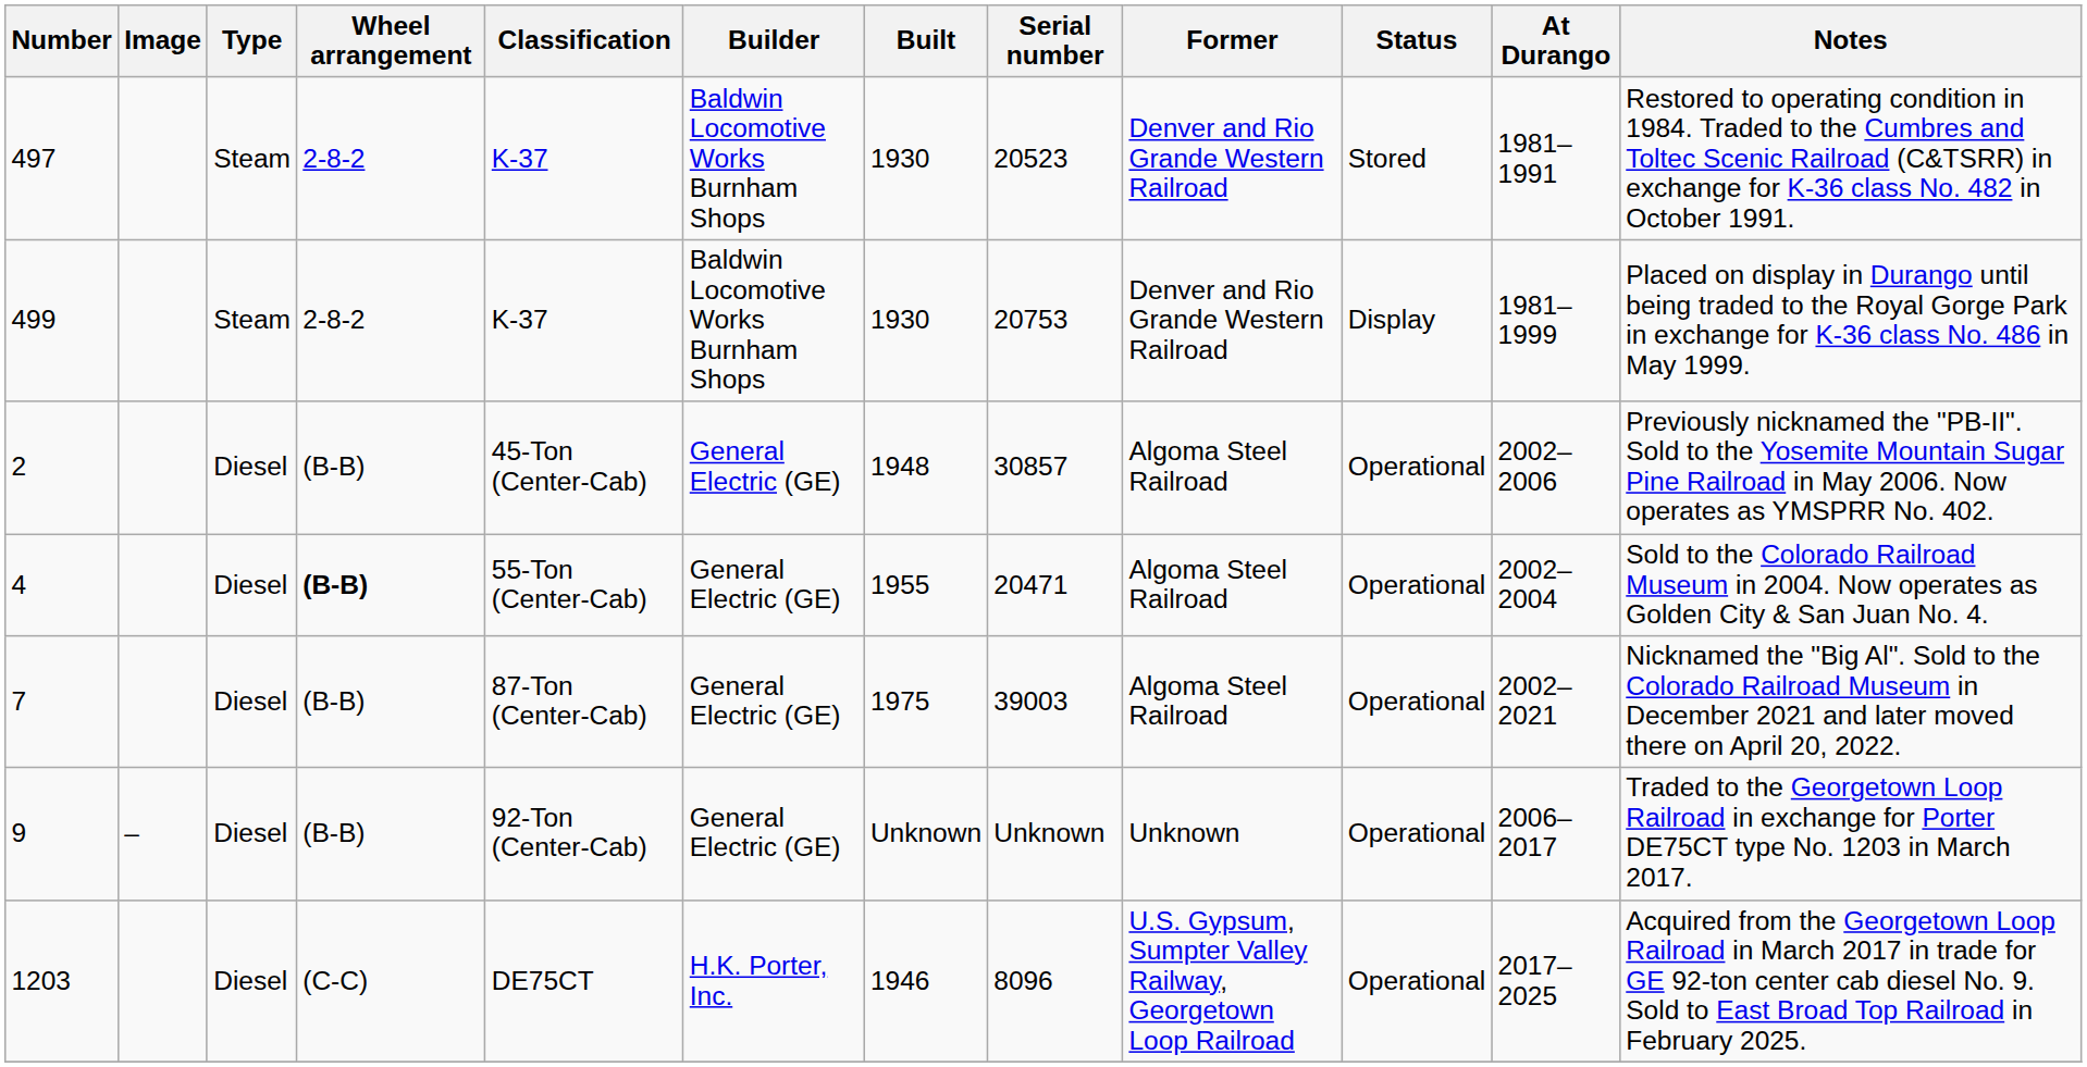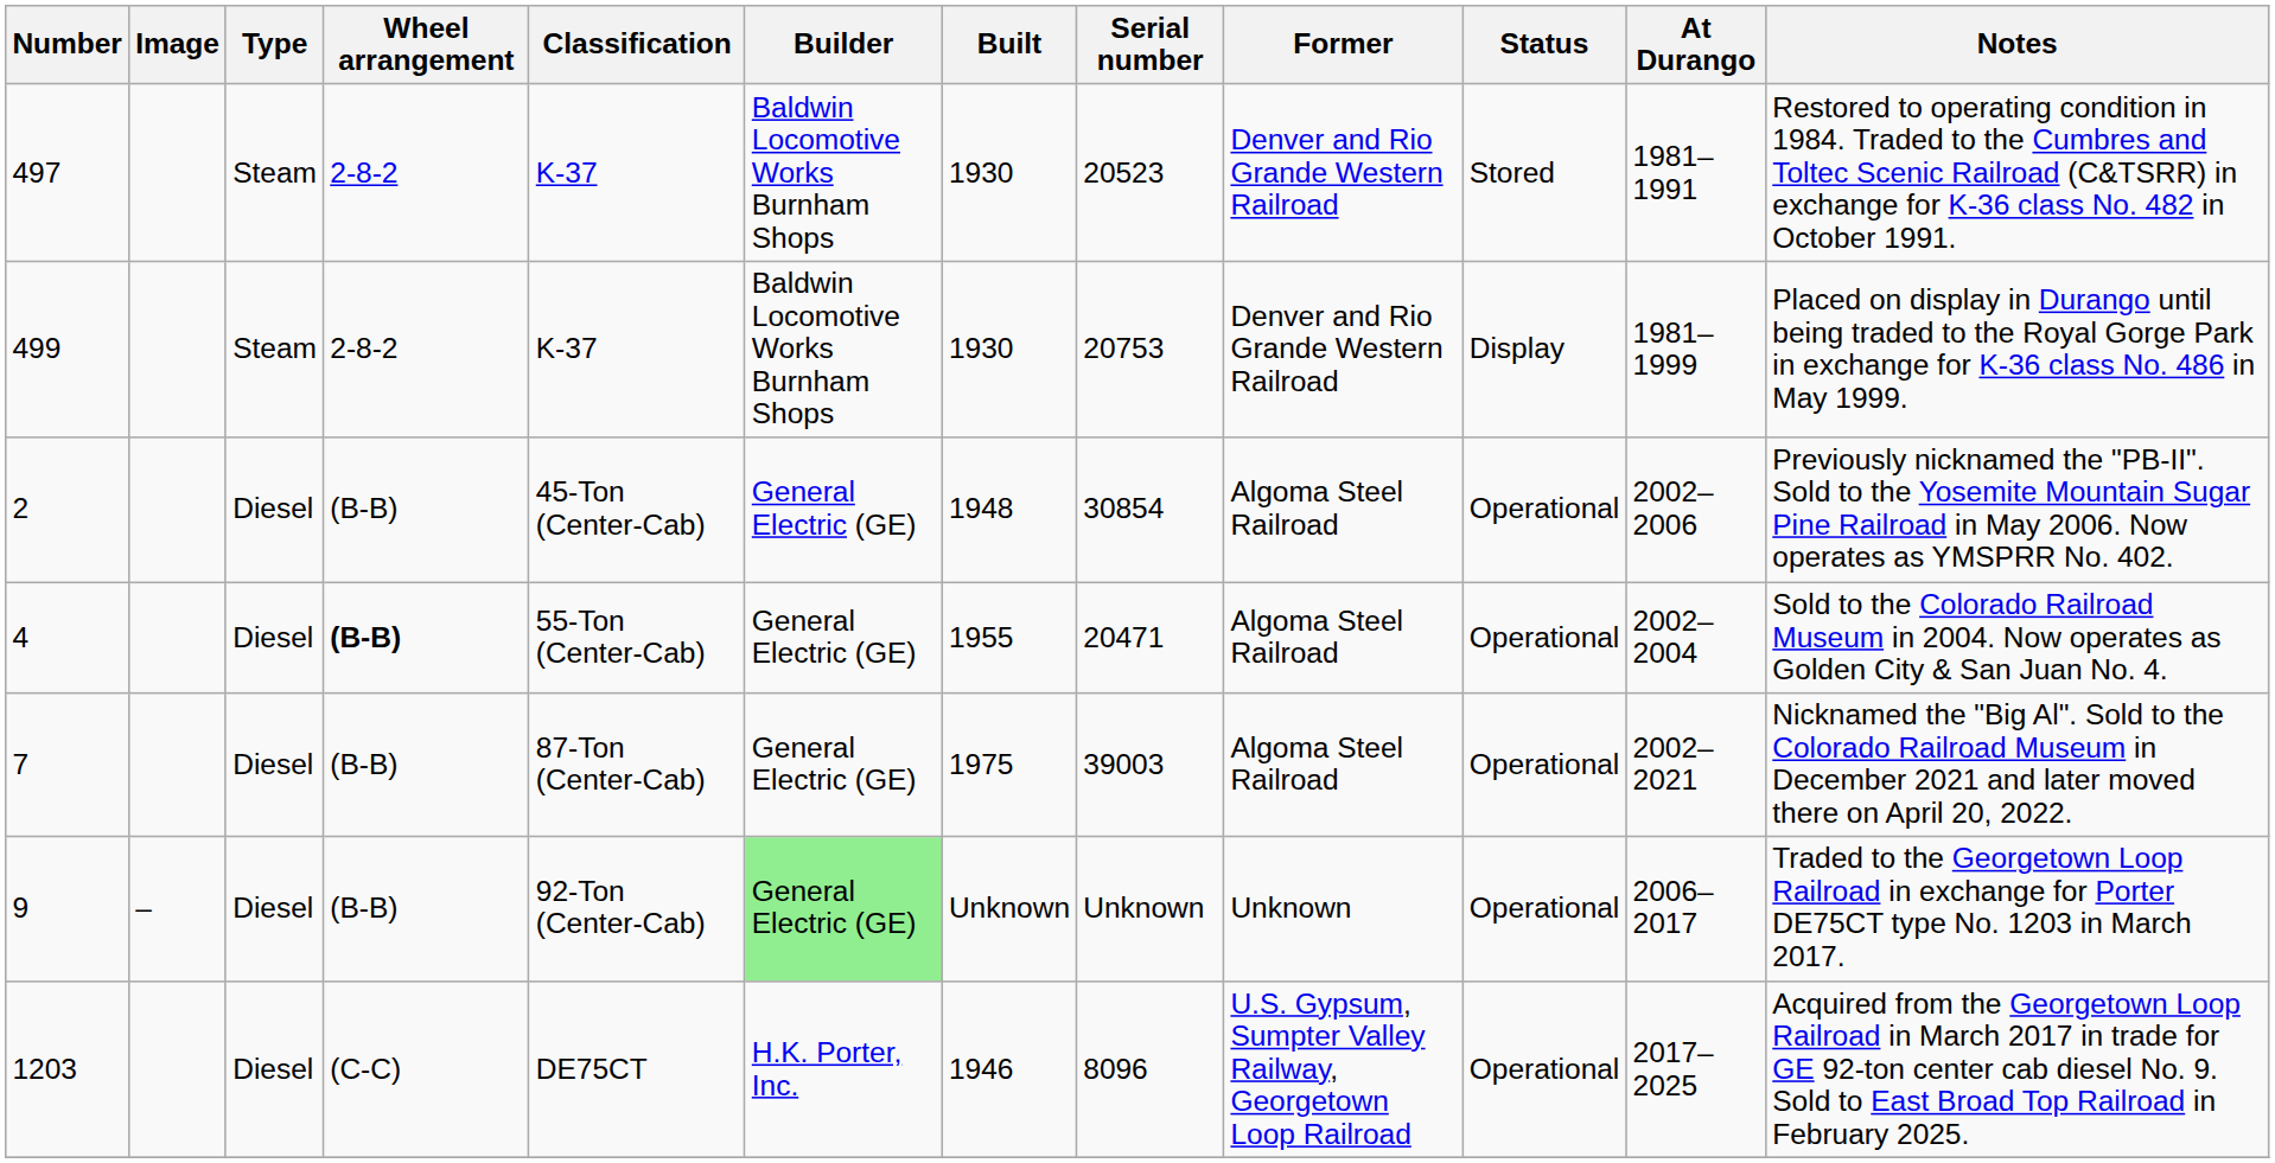 <table class="wikitable">
 <tr>
 <th>Number</th>
 <th>Image</th>
 <th>Type</th>
 <th>Wheel arrangement</th>
 <th>Classification</th>
 <th>Builder</th>
 <th>Built</th>
 <th>Serial number</th>
 <th>Former</th>
 <th>Status</th>
 <th>At Durango</th>
 <th>Notes</th>
 </tr>
 <tr>
 <td>497</td>
 <td></td>
 <td>Steam</td>
 <td><a href='#'>2-8-2</a></td>
 <td><a href='#'>K-37</a></td>
 <td><a href='#'>Baldwin Locomotive Works</a><br>Burnham Shops</td>
 <td>1930</td>
 <td>20523</td>
 <td><a href='#'>Denver and Rio Grande Western Railroad</a></td>
 <td>Stored</td>
 <td>1981–1991</td>
 <td>Restored to operating condition in 1984. Traded to the <a href='#'>Cumbres and Toltec Scenic Railroad</a> (C&TSRR) in exchange for <a href='#'>K-36 class No. 482</a> in October 1991.</td>
 </tr>
 <tr>
 <td>499</td>
 <td></td>
 <td>Steam</td>
 <td>2-8-2</td>
 <td>K-37</td>
 <td>Baldwin Locomotive Works<br>Burnham Shops</td>
 <td>1930</td>
 <td>20753</td>
 <td>Denver and Rio Grande Western Railroad</td>
 <td>Display</td>
 <td>1981–1999</td>
 <td>Placed on display in <a href='#'>Durango</a> until being traded to the Royal Gorge Park in exchange for <a href='#'>K-36 class No. 486</a> in May 1999.</td>
 </tr>
 <tr>
 <td>2</td>
 <td></td>
 <td>Diesel</td>
 <td>(B-B)</td>
 <td>45-Ton (Center-Cab)</td>
 <td><a href='#'>General Electric</a> (GE)</td>
 <td>1948</td>
-<td>30857</td>
+<td>30854</td>
 <td>Algoma Steel Railroad</td>
 <td>Operational</td>
 <td>2002–2006</td>
 <td>Previously nicknamed the "PB-II". Sold to the <a href='#'>Yosemite Mountain Sugar Pine Railroad</a> in May 2006. Now operates as YMSPRR No. 402.</td>
 </tr>
 <tr>
 <td>4</td>
 <td></td>
 <td>Diesel</td>
 <td><strong>(B-B)</strong></td>
 <td>55-Ton (Center-Cab)</td>
 <td>General Electric (GE)</td>
 <td>1955</td>
 <td>20471</td>
 <td>Algoma Steel Railroad</td>
 <td>Operational</td>
 <td>2002–2004</td>
 <td>Sold to the <a href='#'>Colorado Railroad Museum</a> in 2004. Now operates as Golden City & San Juan No. 4.</td>
 </tr>
 <tr>
 <td>7</td>
 <td></td>
 <td>Diesel</td>
 <td>(B-B)</td>
 <td>87-Ton (Center-Cab)</td>
 <td>General Electric (GE)</td>
 <td>1975</td>
 <td>39003</td>
 <td>Algoma Steel Railroad</td>
 <td>Operational</td>
 <td>2002–2021</td>
 <td>Nicknamed the "Big Al". Sold to the <a href='#'>Colorado Railroad Museum</a> in December 2021 and later moved there on April 20, 2022.</td>
 </tr>
 <tr>
 <td>9</td>
 <td>–</td>
 <td>Diesel</td>
 <td>(B-B)</td>
 <td>92-Ton (Center-Cab)</td>
-<td>General Electric (GE)</td>
+<td style="background: lightgreen;">General Electric (GE)</td>
 <td>Unknown</td>
 <td>Unknown</td>
 <td>Unknown</td>
 <td>Operational</td>
 <td>2006–2017</td>
 <td>Traded to the <a href='#'>Georgetown Loop Railroad</a> in exchange for <a href='#'>Porter</a> DE75CT type No. 1203 in March 2017.</td>
 </tr>
 <tr>
 <td>1203</td>
 <td></td>
 <td>Diesel</td>
 <td>(C-C)</td>
 <td>DE75CT</td>
 <td><a href='#'>H.K. Porter, Inc.</a></td>
 <td>1946</td>
 <td>8096</td>
 <td><a href='#'>U.S. Gypsum</a>,<br><a href='#'>Sumpter Valley Railway</a>,<br><a href='#'>Georgetown Loop Railroad</a></td>
 <td>Operational</td>
 <td>2017–2025</td>
 <td>Acquired from the <a href='#'>Georgetown Loop Railroad</a> in March 2017 in trade for <a href='#'>GE</a> 92-ton center cab diesel No. 9. Sold to <a href='#'>East Broad Top Railroad</a> in February 2025.</td>
 </tr>
 <tr>
 </tr>
 </table>
